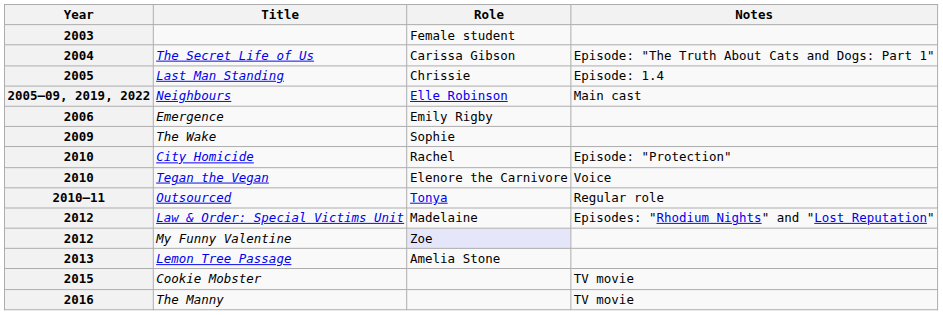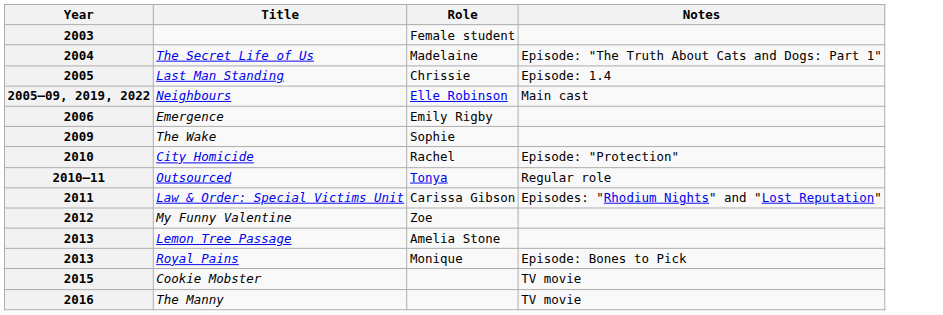 <table class="wikitable sortable plainrowheaders">
 <tr>
 <th scope="col">Year</th>
 <th scope="col">Title</th>
 <th scope="col">Role</th>
 <th scope="col" class="unsortable">Notes</th>
 </tr>
 <tr>
 <th scope="row">2003</th>
 <td><em></em></td>
 <td>Female student</td>
 <td></td>
 </tr>
 <tr>
 <th scope="row">2004</th>
 <td><em><a href='#'>The Secret Life of Us</a></em></td>
-<td>Carissa Gibson</td>
+<td>Madelaine</td>
 <td>Episode: "The Truth About Cats and Dogs: Part 1"</td>
 </tr>
 <tr>
 <th scope="row">2005</th>
 <td><em><a href='#'>Last Man Standing</a></em></td>
 <td>Chrissie</td>
 <td>Episode: 1.4</td>
 </tr>
 <tr>
 <th scope="row">2005–09, 2019, 2022</th>
 <td><em><a href='#'>Neighbours</a></em></td>
 <td><a href='#'>Elle Robinson</a></td>
 <td>Main cast</td>
 </tr>
 <tr>
 <th scope="row">2006</th>
 <td><em>Emergence</em></td>
 <td>Emily Rigby</td>
 <td></td>
 </tr>
 <tr>
 <th scope="row">2009</th>
 <td><em>The Wake</em></td>
 <td>Sophie</td>
 <td></td>
 </tr>
 <tr>
 <th scope="row">2010</th>
 <td><em><a href='#'>City Homicide</a></em></td>
 <td>Rachel</td>
 <td>Episode: "Protection"</td>
 </tr>
 <tr>
-<th scope="row">2010</th>
-<td><em><a href='#'>Tegan the Vegan</a></em></td>
-<td>Elenore the Carnivore</td>
-<td>Voice</td>
-</tr>
-<tr>
 <th scope="row">2010–11</th>
 <td><em><a href='#'>Outsourced</a></em></td>
 <td><a href='#'>Tonya</a></td>
 <td>Regular role</td>
 </tr>
 <tr>
-<th scope="row">2012</th>
+<th scope="row">2011</th>
 <td><em><a href='#'>Law & Order: Special Victims Unit</a></em></td>
-<td>Madelaine</td>
+<td>Carissa Gibson</td>
 <td>Episodes: "<a href='#'>Rhodium Nights</a>" and "<a href='#'>Lost Reputation</a>"</td>
 </tr>
 <tr>
 <th scope="row">2012</th>
 <td><em>My Funny Valentine</em></td>
-<td style="background: lavender;">Zoe</td>
+<td>Zoe</td>
 <td></td>
 </tr>
 <tr>
 <th scope="row">2013</th>
 <td><em><a href='#'>Lemon Tree Passage</a></em></td>
 <td>Amelia Stone</td>
 <td></td>
+</tr>
+<tr>
+<th scope="row">2013</th>
+<td><em><a href='#'>Royal Pains</a></em></td>
+<td>Monique</td>
+<td>Episode: Bones to Pick</td>
 </tr>
 <tr>
 <th scope="row">2015</th>
 <td><em>Cookie Mobster</em></td>
 <td></td>
 <td>TV movie</td>
 </tr>
 <tr>
 <th scope="row">2016</th>
 <td><em>The Manny</em></td>
 <td></td>
 <td>TV movie</td>
 </tr>
 </table>
